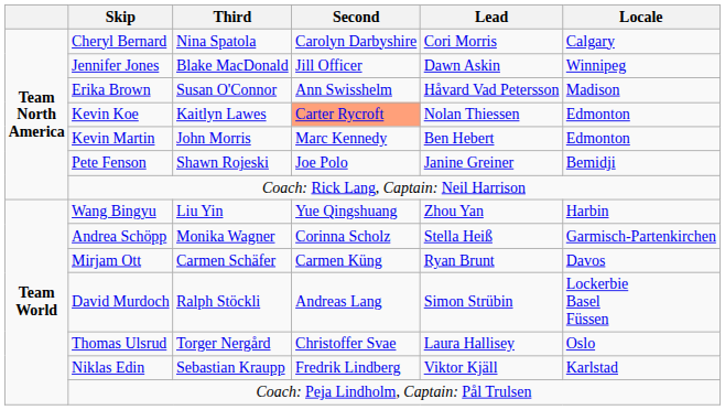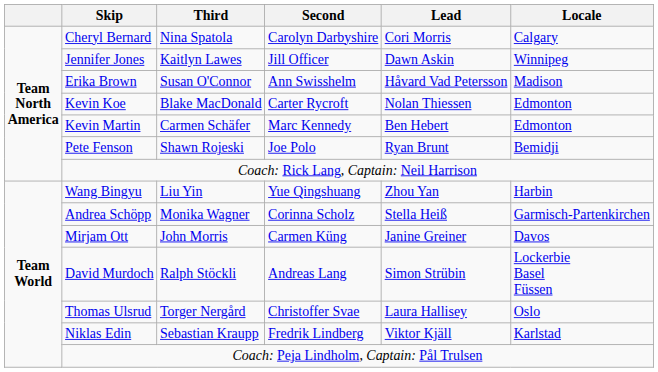 <table class="wikitable">
 <tr>
 <th></th>
 <th>Skip</th>
 <th>Third</th>
 <th>Second</th>
 <th>Lead</th>
 <th>Locale</th>
 </tr>
 <tr>
 <td rowspan=7 align=center><strong>Team <br> North <br> America</strong></td>
 <td><a href='#'>Cheryl Bernard</a></td>
 <td><a href='#'>Nina Spatola</a></td>
 <td><a href='#'>Carolyn Darbyshire</a></td>
 <td><a href='#'>Cori Morris</a></td>
 <td> <a href='#'>Calgary</a></td>
 </tr>
 <tr>
 <td><a href='#'>Jennifer Jones</a></td>
-<td><a href='#'>Blake MacDonald</a></td>
+<td><a href='#'>Kaitlyn Lawes</a></td>
 <td><a href='#'>Jill Officer</a></td>
 <td><a href='#'>Dawn Askin</a></td>
 <td> <a href='#'>Winnipeg</a></td>
 </tr>
 <tr>
 <td><a href='#'>Erika Brown</a></td>
 <td><a href='#'>Susan O'Connor</a></td>
 <td><a href='#'>Ann Swisshelm</a></td>
 <td><a href='#'>Håvard Vad Petersson</a></td>
 <td> <a href='#'>Madison</a></td>
 </tr>
 <tr>
 <td><a href='#'>Kevin Koe</a></td>
-<td><a href='#'>Kaitlyn Lawes</a></td>
-<td style="background: lightsalmon;"><a href='#'>Carter Rycroft</a></td>
+<td><a href='#'>Blake MacDonald</a></td>
+<td><a href='#'>Carter Rycroft</a></td>
 <td><a href='#'>Nolan Thiessen</a></td>
 <td> <a href='#'>Edmonton</a></td>
 </tr>
 <tr>
 <td><a href='#'>Kevin Martin</a></td>
-<td><a href='#'>John Morris</a></td>
+<td><a href='#'>Carmen Schäfer</a></td>
 <td><a href='#'>Marc Kennedy</a></td>
 <td><a href='#'>Ben Hebert</a></td>
 <td> <a href='#'>Edmonton</a></td>
 </tr>
 <tr>
 <td><a href='#'>Pete Fenson</a></td>
 <td><a href='#'>Shawn Rojeski</a></td>
 <td><a href='#'>Joe Polo</a></td>
-<td><a href='#'>Janine Greiner</a></td>
+<td><a href='#'>Ryan Brunt</a></td>
 <td> <a href='#'>Bemidji</a></td>
 </tr>
 <tr>
 <td colspan=5 align=center><em>Coach:</em>  <a href='#'>Rick Lang</a>, <em>Captain:</em>  <a href='#'>Neil Harrison</a></td>
 </tr>
 <tr>
 <td rowspan=7 align=center><strong>Team <br> World</strong></td>
 <td><a href='#'>Wang Bingyu</a></td>
 <td><a href='#'>Liu Yin</a></td>
 <td><a href='#'>Yue Qingshuang</a></td>
 <td><a href='#'>Zhou Yan</a></td>
 <td> <a href='#'>Harbin</a></td>
 </tr>
 <tr>
 <td><a href='#'>Andrea Schöpp</a></td>
 <td><a href='#'>Monika Wagner</a></td>
 <td><a href='#'>Corinna Scholz</a></td>
 <td><a href='#'>Stella Heiß</a></td>
 <td> <a href='#'>Garmisch-Partenkirchen</a></td>
 </tr>
 <tr>
 <td><a href='#'>Mirjam Ott</a></td>
-<td><a href='#'>Carmen Schäfer</a></td>
+<td><a href='#'>John Morris</a></td>
 <td><a href='#'>Carmen Küng</a></td>
-<td><a href='#'>Ryan Brunt</a></td>
+<td><a href='#'>Janine Greiner</a></td>
 <td> <a href='#'>Davos</a></td>
 </tr>
 <tr>
 <td><a href='#'>David Murdoch</a></td>
 <td><a href='#'>Ralph Stöckli</a></td>
 <td><a href='#'>Andreas Lang</a></td>
 <td><a href='#'>Simon Strübin</a></td>
 <td> <a href='#'>Lockerbie</a> <br>  <a href='#'>Basel</a> <br>  <a href='#'>Füssen</a></td>
 </tr>
 <tr>
 <td><a href='#'>Thomas Ulsrud</a></td>
 <td><a href='#'>Torger Nergård</a></td>
 <td><a href='#'>Christoffer Svae</a></td>
 <td><a href='#'>Laura Hallisey</a></td>
 <td> <a href='#'>Oslo</a></td>
 </tr>
 <tr>
 <td><a href='#'>Niklas Edin</a></td>
 <td><a href='#'>Sebastian Kraupp</a></td>
 <td><a href='#'>Fredrik Lindberg</a></td>
 <td><a href='#'>Viktor Kjäll</a></td>
 <td> <a href='#'>Karlstad</a></td>
 </tr>
 <tr>
 <td colspan=5 align=center><em>Coach:</em>  <a href='#'>Peja Lindholm</a>, <em>Captain:</em>  <a href='#'>Pål Trulsen</a></td>
 </tr>
 </table>
